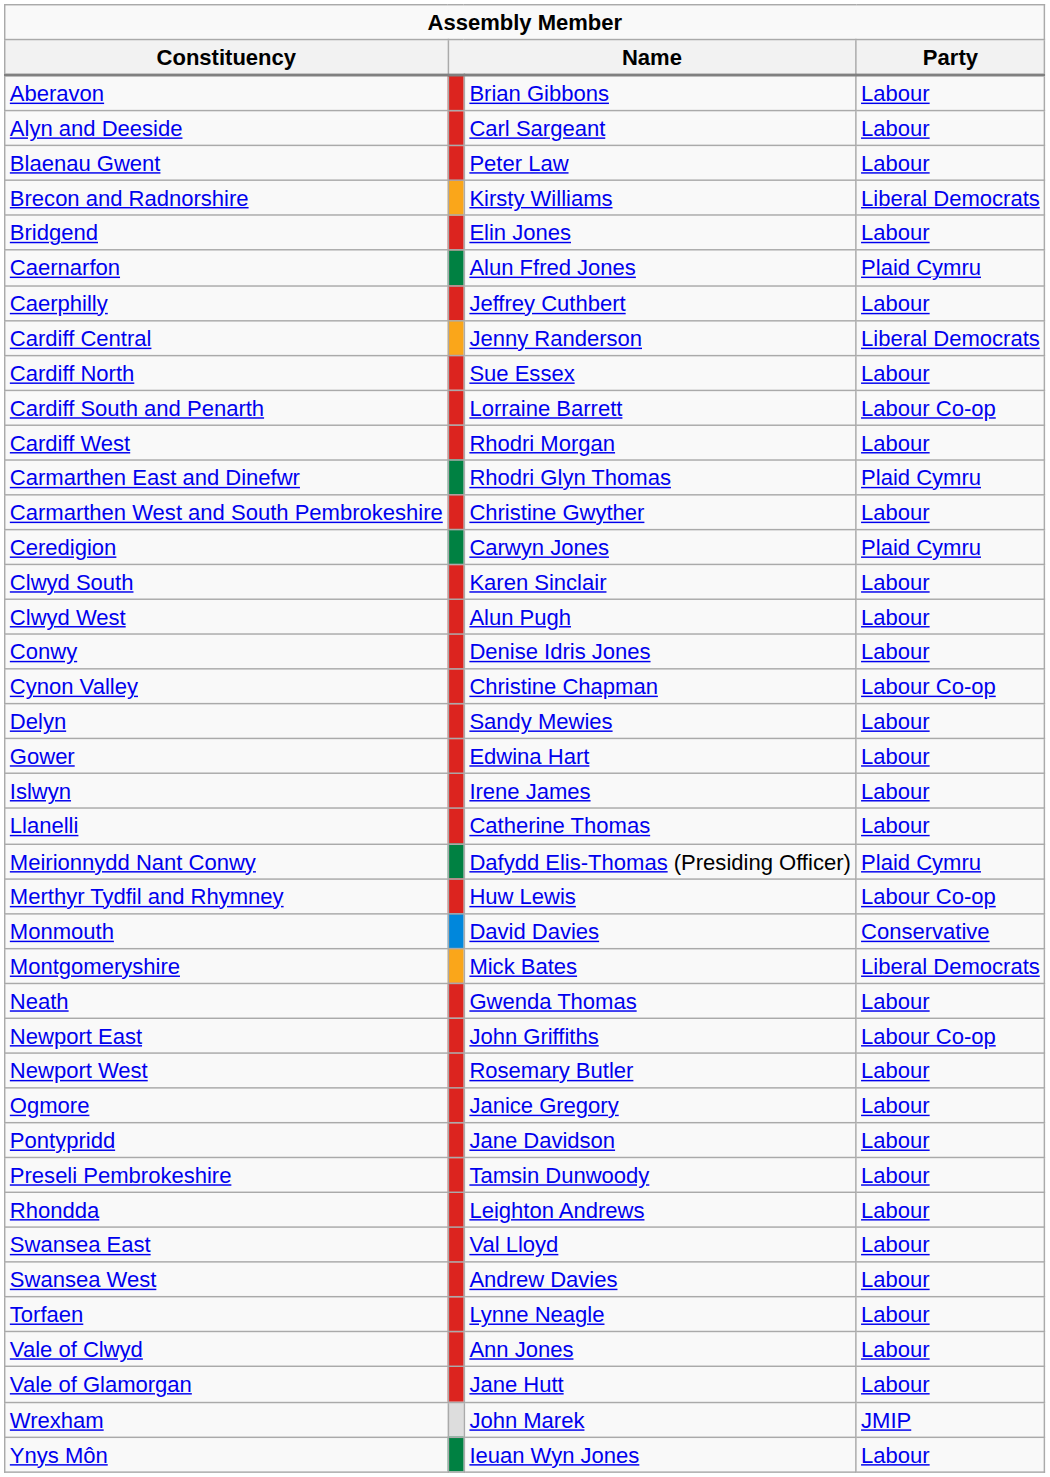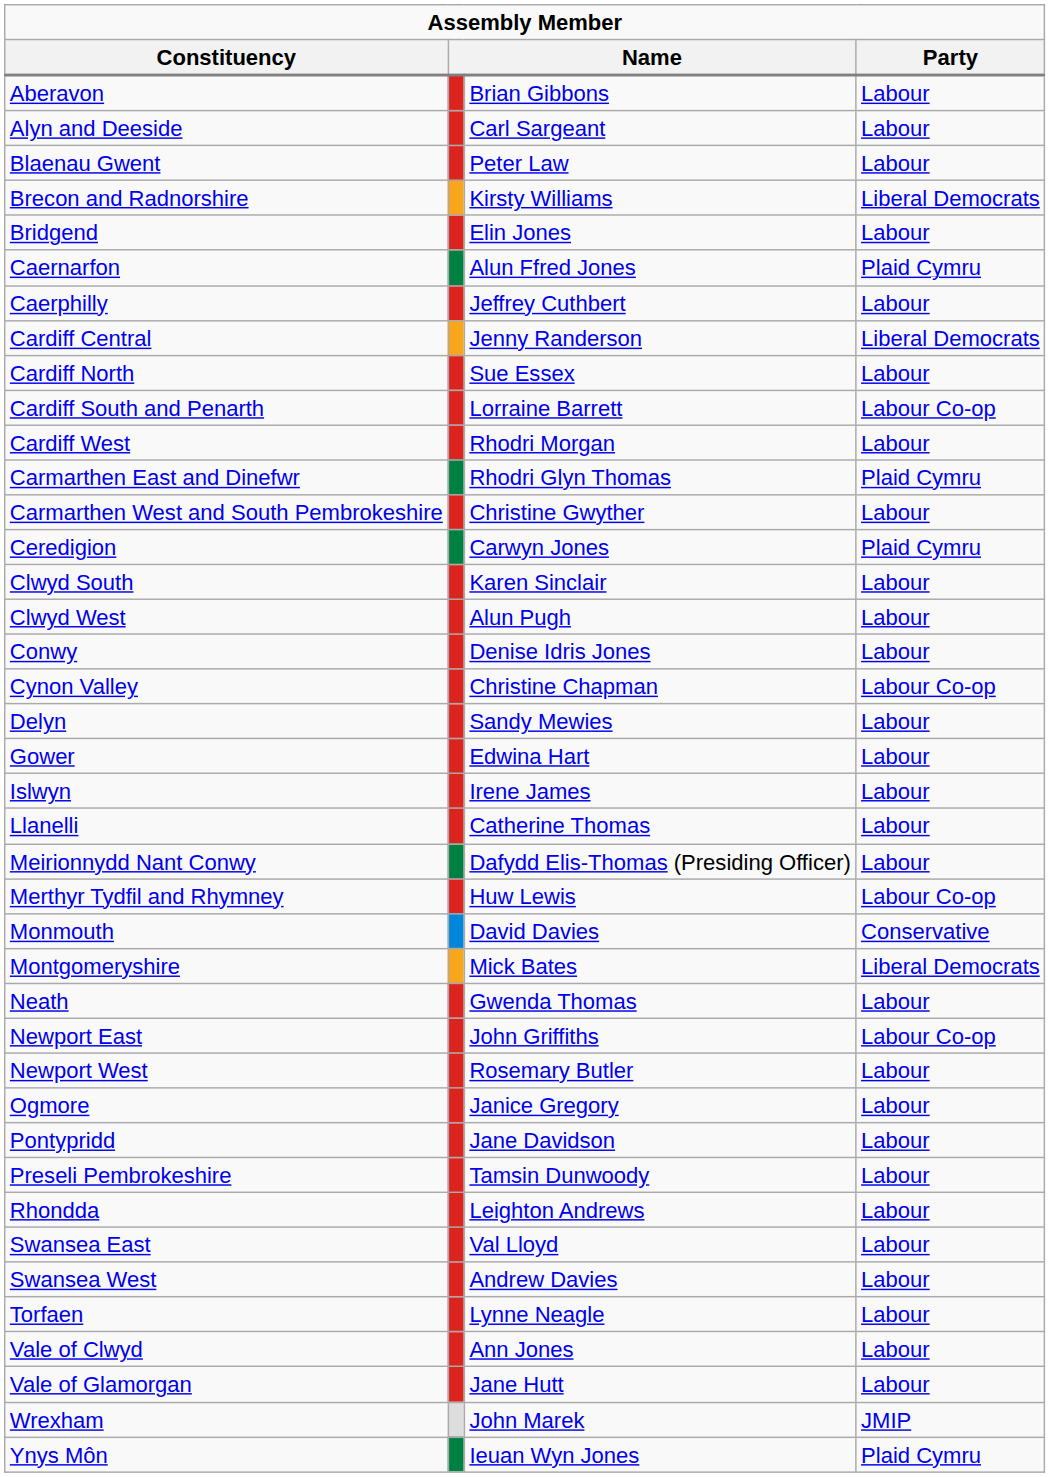 <table class="wikitable" style="font-size: 95%;">
 <tr>
 <td colspan=6 style="text-align: center;"><strong>Assembly Member</strong></td>
 </tr>
 <tr style="background-color:#E9E9E9; border-bottom: 2px solid gray;">
 <th>Constituency</th>
 <th colspan="2">Name</th>
 <th>Party</th>
 </tr>
 <tr>
 <td><a href='#'>Aberavon</a></td>
 <td bgcolor="#dc241f"> </td>
 <td><a href='#'>Brian Gibbons</a></td>
 <td><a href='#'>Labour</a></td>
 </tr>
 <tr>
 <td><a href='#'>Alyn and Deeside</a></td>
 <td bgcolor="#dc241f"> </td>
 <td><a href='#'>Carl Sargeant</a></td>
 <td><a href='#'>Labour</a></td>
 </tr>
 <tr>
 <td><a href='#'>Blaenau Gwent</a></td>
 <td bgcolor="#dc241f"> </td>
 <td><a href='#'>Peter Law</a></td>
 <td><a href='#'>Labour</a></td>
 </tr>
 <tr>
 <td><a href='#'>Brecon and Radnorshire</a></td>
 <td bgcolor="#FAA61A"> </td>
 <td><a href='#'>Kirsty Williams</a></td>
 <td><a href='#'>Liberal Democrats</a></td>
 </tr>
 <tr>
 <td><a href='#'>Bridgend</a></td>
 <td bgcolor="#dc241f"> </td>
 <td><a href='#'>Elin Jones</a></td>
 <td><a href='#'>Labour</a></td>
 </tr>
 <tr>
 <td><a href='#'>Caernarfon</a></td>
 <td bgcolor="#008142"> </td>
 <td><a href='#'>Alun Ffred Jones</a></td>
 <td><a href='#'>Plaid Cymru</a></td>
 </tr>
 <tr>
 <td><a href='#'>Caerphilly</a></td>
 <td bgcolor="#dc241f"> </td>
 <td><a href='#'>Jeffrey Cuthbert</a></td>
 <td><a href='#'>Labour</a></td>
 </tr>
 <tr>
 <td><a href='#'>Cardiff Central</a></td>
 <td bgcolor="#FAA61A"> </td>
 <td><a href='#'>Jenny Randerson</a></td>
 <td><a href='#'>Liberal Democrats</a></td>
 </tr>
 <tr>
 <td><a href='#'>Cardiff North</a></td>
 <td bgcolor="#dc241f"> </td>
 <td><a href='#'>Sue Essex</a></td>
 <td><a href='#'>Labour</a></td>
 </tr>
 <tr>
 <td><a href='#'>Cardiff South and Penarth</a></td>
 <td bgcolor="#dc241f"> </td>
 <td><a href='#'>Lorraine Barrett</a></td>
 <td><a href='#'>Labour Co-op</a></td>
 </tr>
 <tr>
 <td><a href='#'>Cardiff West</a></td>
 <td bgcolor="#dc241f"> </td>
 <td><a href='#'>Rhodri Morgan</a></td>
 <td><a href='#'>Labour</a></td>
 </tr>
 <tr>
 <td><a href='#'>Carmarthen East and Dinefwr</a></td>
 <td bgcolor="#008142"> </td>
 <td><a href='#'>Rhodri Glyn Thomas</a></td>
 <td><a href='#'>Plaid Cymru</a></td>
 </tr>
 <tr>
 <td><a href='#'>Carmarthen West and South Pembrokeshire</a></td>
 <td bgcolor="#dc241f"> </td>
 <td><a href='#'>Christine Gwyther</a></td>
 <td><a href='#'>Labour</a></td>
 </tr>
 <tr>
 <td><a href='#'>Ceredigion</a></td>
 <td bgcolor="#008142"> </td>
 <td><a href='#'>Carwyn Jones</a></td>
 <td><a href='#'>Plaid Cymru</a></td>
 </tr>
 <tr>
 <td><a href='#'>Clwyd South</a></td>
 <td bgcolor="#dc241f"> </td>
 <td><a href='#'>Karen Sinclair</a></td>
 <td><a href='#'>Labour</a></td>
 </tr>
 <tr>
 <td><a href='#'>Clwyd West</a></td>
 <td bgcolor="#dc241f"> </td>
 <td><a href='#'>Alun Pugh</a></td>
 <td><a href='#'>Labour</a></td>
 </tr>
 <tr>
 <td><a href='#'>Conwy</a></td>
 <td bgcolor="#dc241f"> </td>
 <td><a href='#'>Denise Idris Jones</a></td>
 <td><a href='#'>Labour</a></td>
 </tr>
 <tr>
 <td><a href='#'>Cynon Valley</a></td>
 <td bgcolor="#dc241f"> </td>
 <td><a href='#'>Christine Chapman</a></td>
 <td><a href='#'>Labour Co-op</a></td>
 </tr>
 <tr>
 <td><a href='#'>Delyn</a></td>
 <td bgcolor="#dc241f"> </td>
 <td><a href='#'>Sandy Mewies</a></td>
 <td><a href='#'>Labour</a></td>
 </tr>
 <tr>
 <td><a href='#'>Gower</a></td>
 <td bgcolor="#dc241f"> </td>
 <td><a href='#'>Edwina Hart</a></td>
 <td><a href='#'>Labour</a></td>
 </tr>
 <tr>
 <td><a href='#'>Islwyn</a></td>
 <td bgcolor="#dc241f"> </td>
 <td><a href='#'>Irene James</a></td>
 <td><a href='#'>Labour</a></td>
 </tr>
 <tr>
 <td><a href='#'>Llanelli</a></td>
 <td bgcolor="#dc241f"> </td>
 <td><a href='#'>Catherine Thomas</a></td>
 <td><a href='#'>Labour</a></td>
 </tr>
 <tr>
 <td><a href='#'>Meirionnydd Nant Conwy</a></td>
 <td bgcolor="#008142"> </td>
 <td><a href='#'>Dafydd Elis-Thomas</a> (Presiding Officer)</td>
-<td><a href='#'>Plaid Cymru</a></td>
+<td><a href='#'>Labour</a></td>
 </tr>
 <tr>
 <td><a href='#'>Merthyr Tydfil and Rhymney</a></td>
 <td bgcolor="#dc241f"> </td>
 <td><a href='#'>Huw Lewis</a></td>
 <td><a href='#'>Labour Co-op</a></td>
 </tr>
 <tr>
 <td><a href='#'>Monmouth</a></td>
 <td bgcolor="#0087DC"> </td>
 <td><a href='#'>David Davies</a></td>
 <td><a href='#'>Conservative</a></td>
 </tr>
 <tr>
 <td><a href='#'>Montgomeryshire</a></td>
 <td bgcolor="#FAA61A"> </td>
 <td><a href='#'>Mick Bates</a></td>
 <td><a href='#'>Liberal Democrats</a></td>
 </tr>
 <tr>
 <td><a href='#'>Neath</a></td>
 <td bgcolor="#dc241f"> </td>
 <td><a href='#'>Gwenda Thomas</a></td>
 <td><a href='#'>Labour</a></td>
 </tr>
 <tr>
 <td><a href='#'>Newport East</a></td>
 <td bgcolor="#dc241f"> </td>
 <td><a href='#'>John Griffiths</a></td>
 <td><a href='#'>Labour Co-op</a></td>
 </tr>
 <tr>
 <td><a href='#'>Newport West</a></td>
 <td bgcolor="#dc241f"> </td>
 <td><a href='#'>Rosemary Butler</a></td>
 <td><a href='#'>Labour</a></td>
 </tr>
 <tr>
 <td><a href='#'>Ogmore</a></td>
 <td bgcolor="#dc241f"> </td>
 <td><a href='#'>Janice Gregory</a></td>
 <td><a href='#'>Labour</a></td>
 </tr>
 <tr>
 <td><a href='#'>Pontypridd</a></td>
 <td bgcolor="#dc241f"> </td>
 <td><a href='#'>Jane Davidson</a></td>
 <td><a href='#'>Labour</a></td>
 </tr>
 <tr>
 <td><a href='#'>Preseli Pembrokeshire</a></td>
 <td bgcolor="#dc241f"> </td>
 <td><a href='#'>Tamsin Dunwoody</a></td>
 <td><a href='#'>Labour</a></td>
 </tr>
 <tr>
 <td><a href='#'>Rhondda</a></td>
 <td bgcolor="#dc241f"> </td>
 <td><a href='#'>Leighton Andrews</a></td>
 <td><a href='#'>Labour</a></td>
 </tr>
 <tr>
 <td><a href='#'>Swansea East</a></td>
 <td bgcolor="#dc241f"> </td>
 <td><a href='#'>Val Lloyd</a></td>
 <td><a href='#'>Labour</a></td>
 </tr>
 <tr>
 <td><a href='#'>Swansea West</a></td>
 <td bgcolor="#dc241f"> </td>
 <td><a href='#'>Andrew Davies</a></td>
 <td><a href='#'>Labour</a></td>
 </tr>
 <tr>
 <td><a href='#'>Torfaen</a></td>
 <td bgcolor="#dc241f"> </td>
 <td><a href='#'>Lynne Neagle</a></td>
 <td><a href='#'>Labour</a></td>
 </tr>
 <tr>
 <td><a href='#'>Vale of Clwyd</a></td>
 <td bgcolor="#dc241f"> </td>
 <td><a href='#'>Ann Jones</a></td>
 <td><a href='#'>Labour</a></td>
 </tr>
 <tr>
 <td><a href='#'>Vale of Glamorgan</a></td>
 <td bgcolor="#dc241f"> </td>
 <td><a href='#'>Jane Hutt</a></td>
 <td><a href='#'>Labour</a></td>
 </tr>
 <tr>
 <td><a href='#'>Wrexham</a></td>
 <td bgcolor="#DDDDDD"> </td>
 <td><a href='#'>John Marek</a></td>
 <td><a href='#'>JMIP</a></td>
 </tr>
 <tr>
 <td><a href='#'>Ynys Môn</a></td>
 <td bgcolor="#008142"> </td>
 <td><a href='#'>Ieuan Wyn Jones</a></td>
-<td><a href='#'>Labour</a></td>
+<td><a href='#'>Plaid Cymru</a></td>
 </tr>
 </table>
